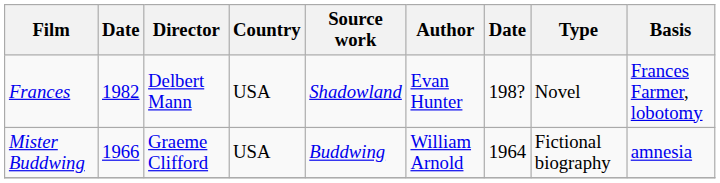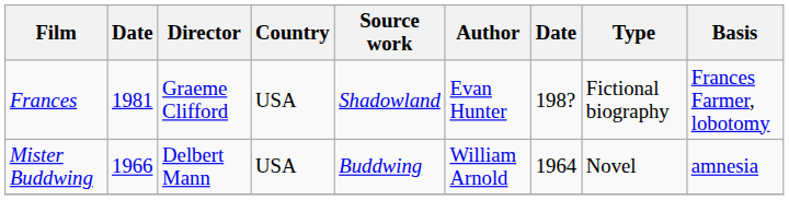 <table class="wikitable">
 <tr>
 <th>Film</th>
 <th>Date</th>
 <th>Director</th>
 <th>Country</th>
 <th>Source<br>work</th>
 <th>Author</th>
 <th>Date</th>
 <th>Type</th>
 <th>Basis</th>
 </tr>
 <tr>
 <td><em><a href='#'>Frances</a></em></td>
-<td><a href='#'>1982</a></td>
-<td><a href='#'>Delbert Mann</a></td>
+<td><a href='#'>1981</a></td>
+<td><a href='#'>Graeme Clifford</a></td>
 <td>USA</td>
 <td><em><a href='#'>Shadowland</a></em></td>
 <td><a href='#'>Evan Hunter</a></td>
 <td>198?</td>
-<td>Novel</td>
+<td>Fictional biography</td>
 <td><a href='#'>Frances Farmer</a>,<br><a href='#'>lobotomy</a></td>
 </tr>
 <tr>
 <td><em><a href='#'>Mister Buddwing</a></em></td>
 <td><a href='#'>1966</a></td>
-<td><a href='#'>Graeme Clifford</a></td>
+<td><a href='#'>Delbert Mann</a></td>
 <td>USA</td>
 <td><em><a href='#'>Buddwing</a></em></td>
 <td><a href='#'>William Arnold</a></td>
 <td>1964</td>
-<td>Fictional biography</td>
+<td>Novel</td>
 <td><a href='#'>amnesia</a></td>
 </tr>
 <tr>
 </tr>
 </table>
